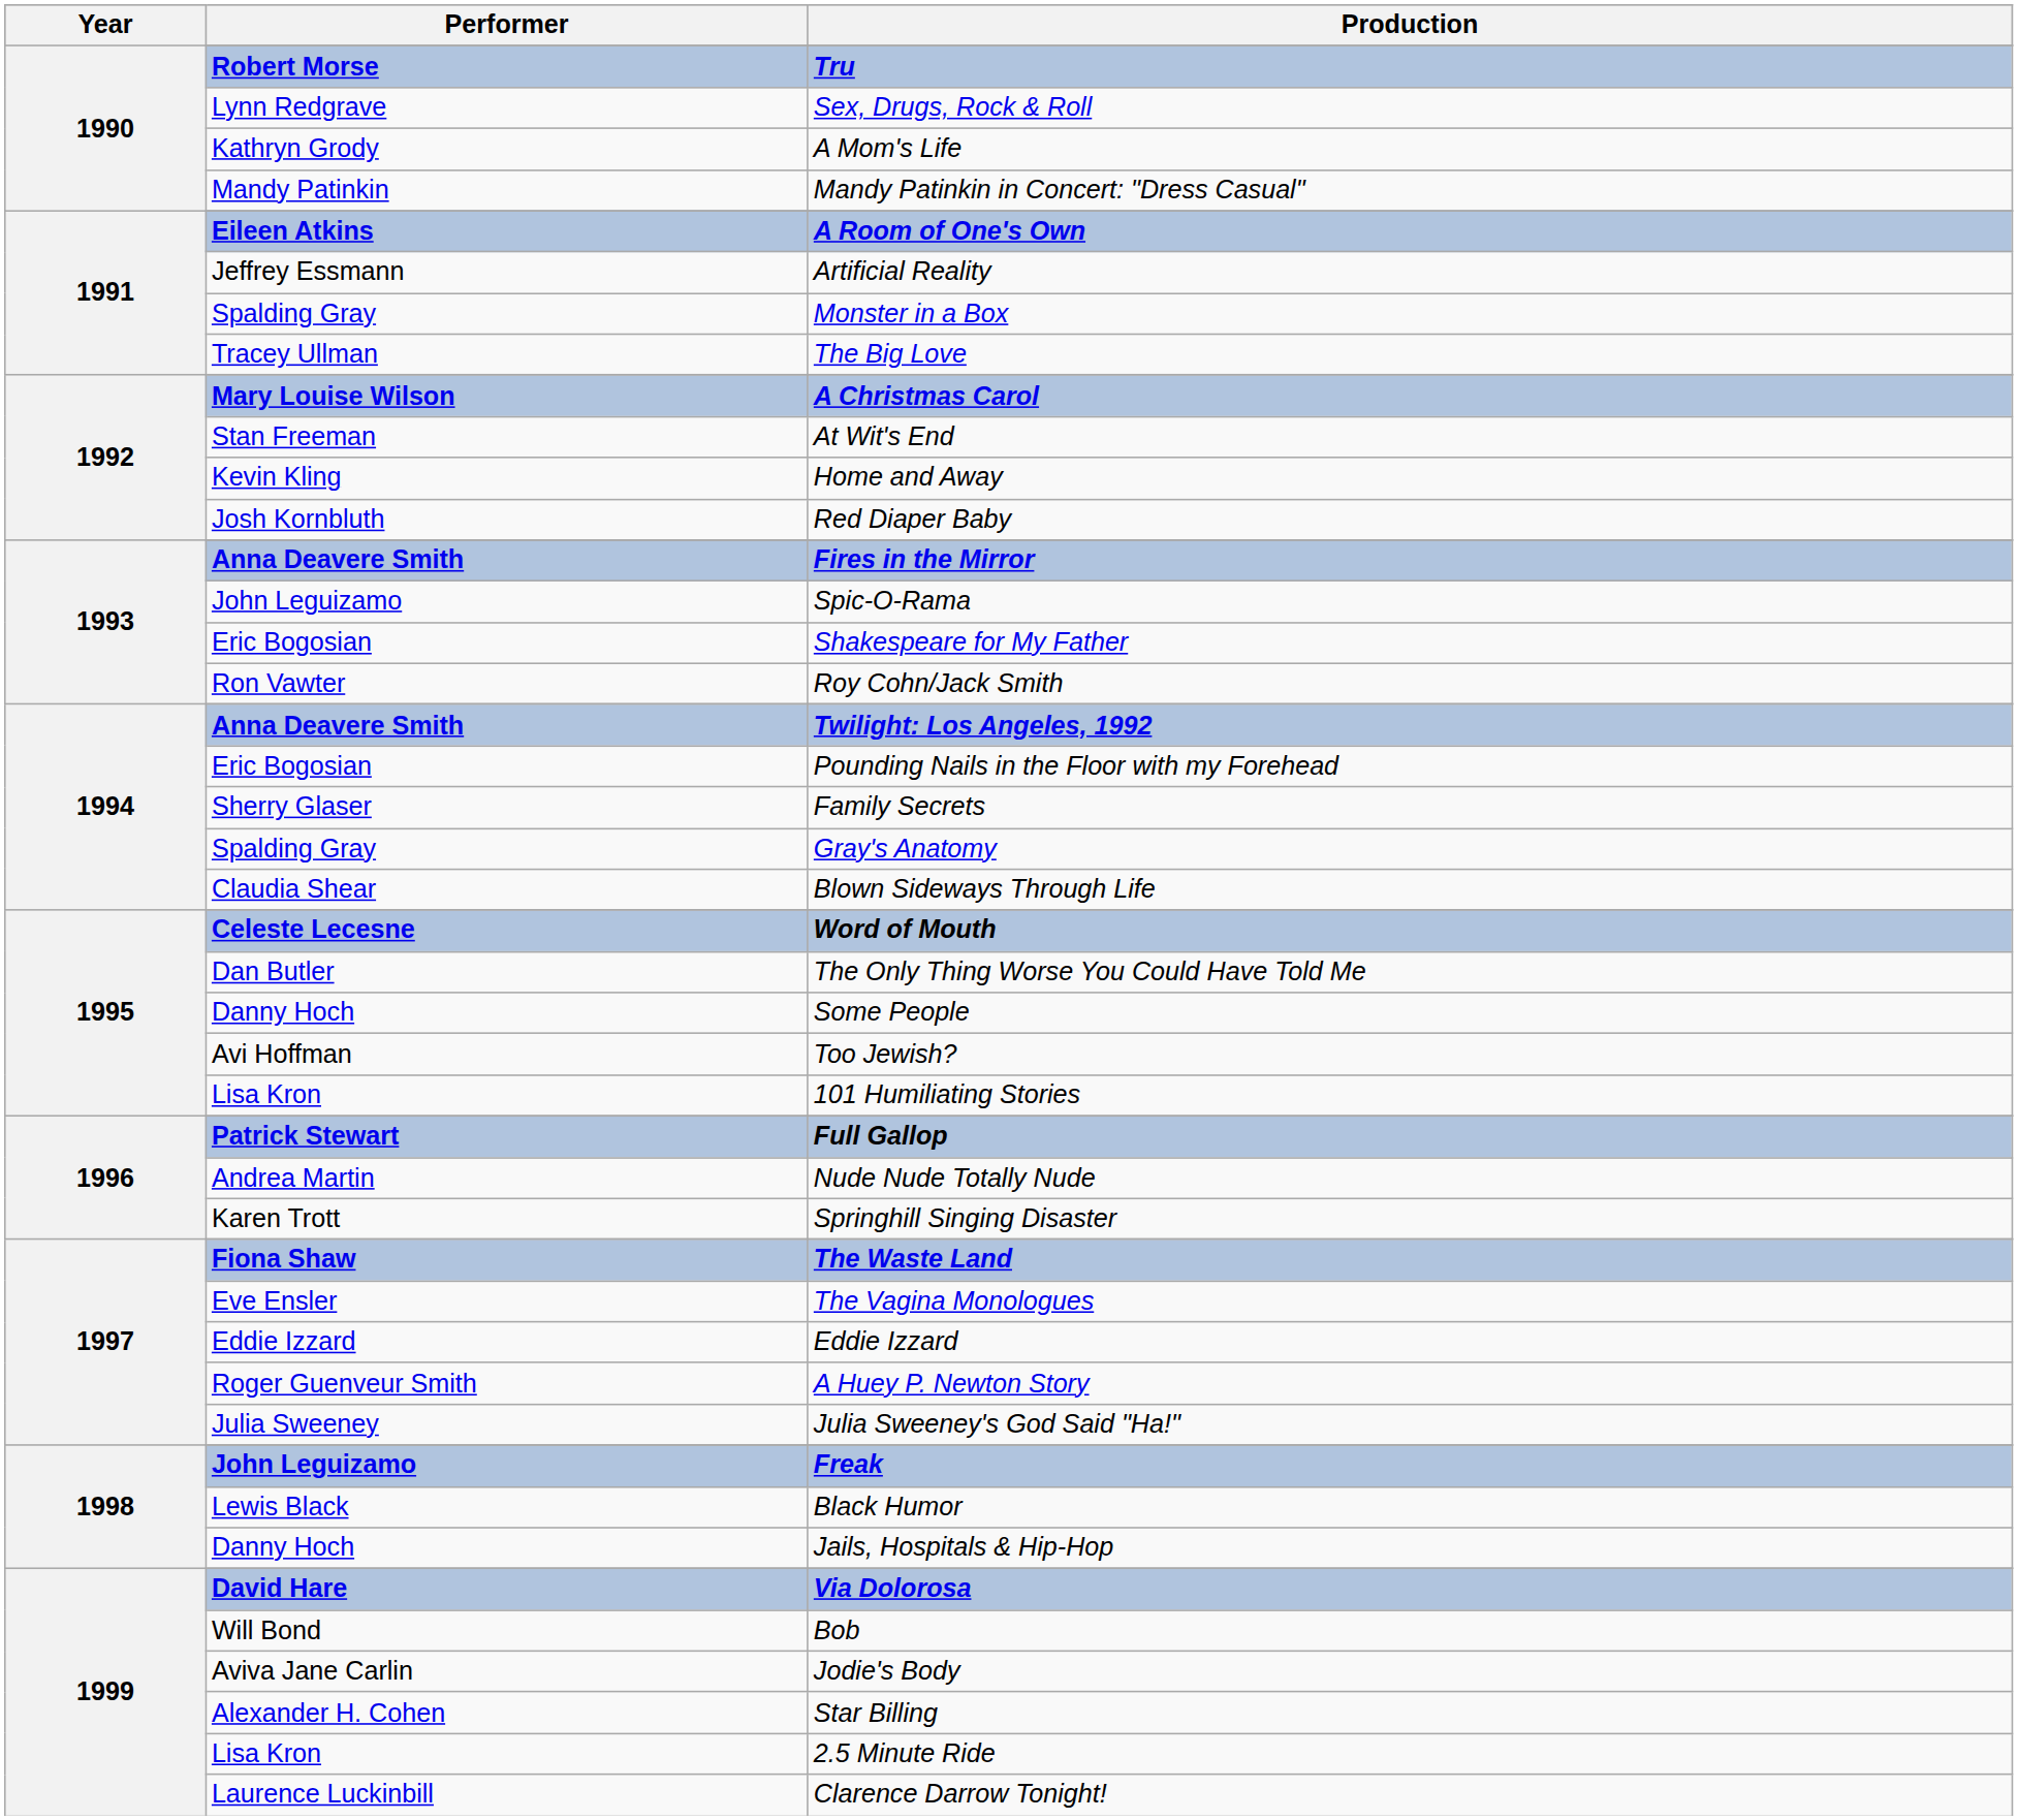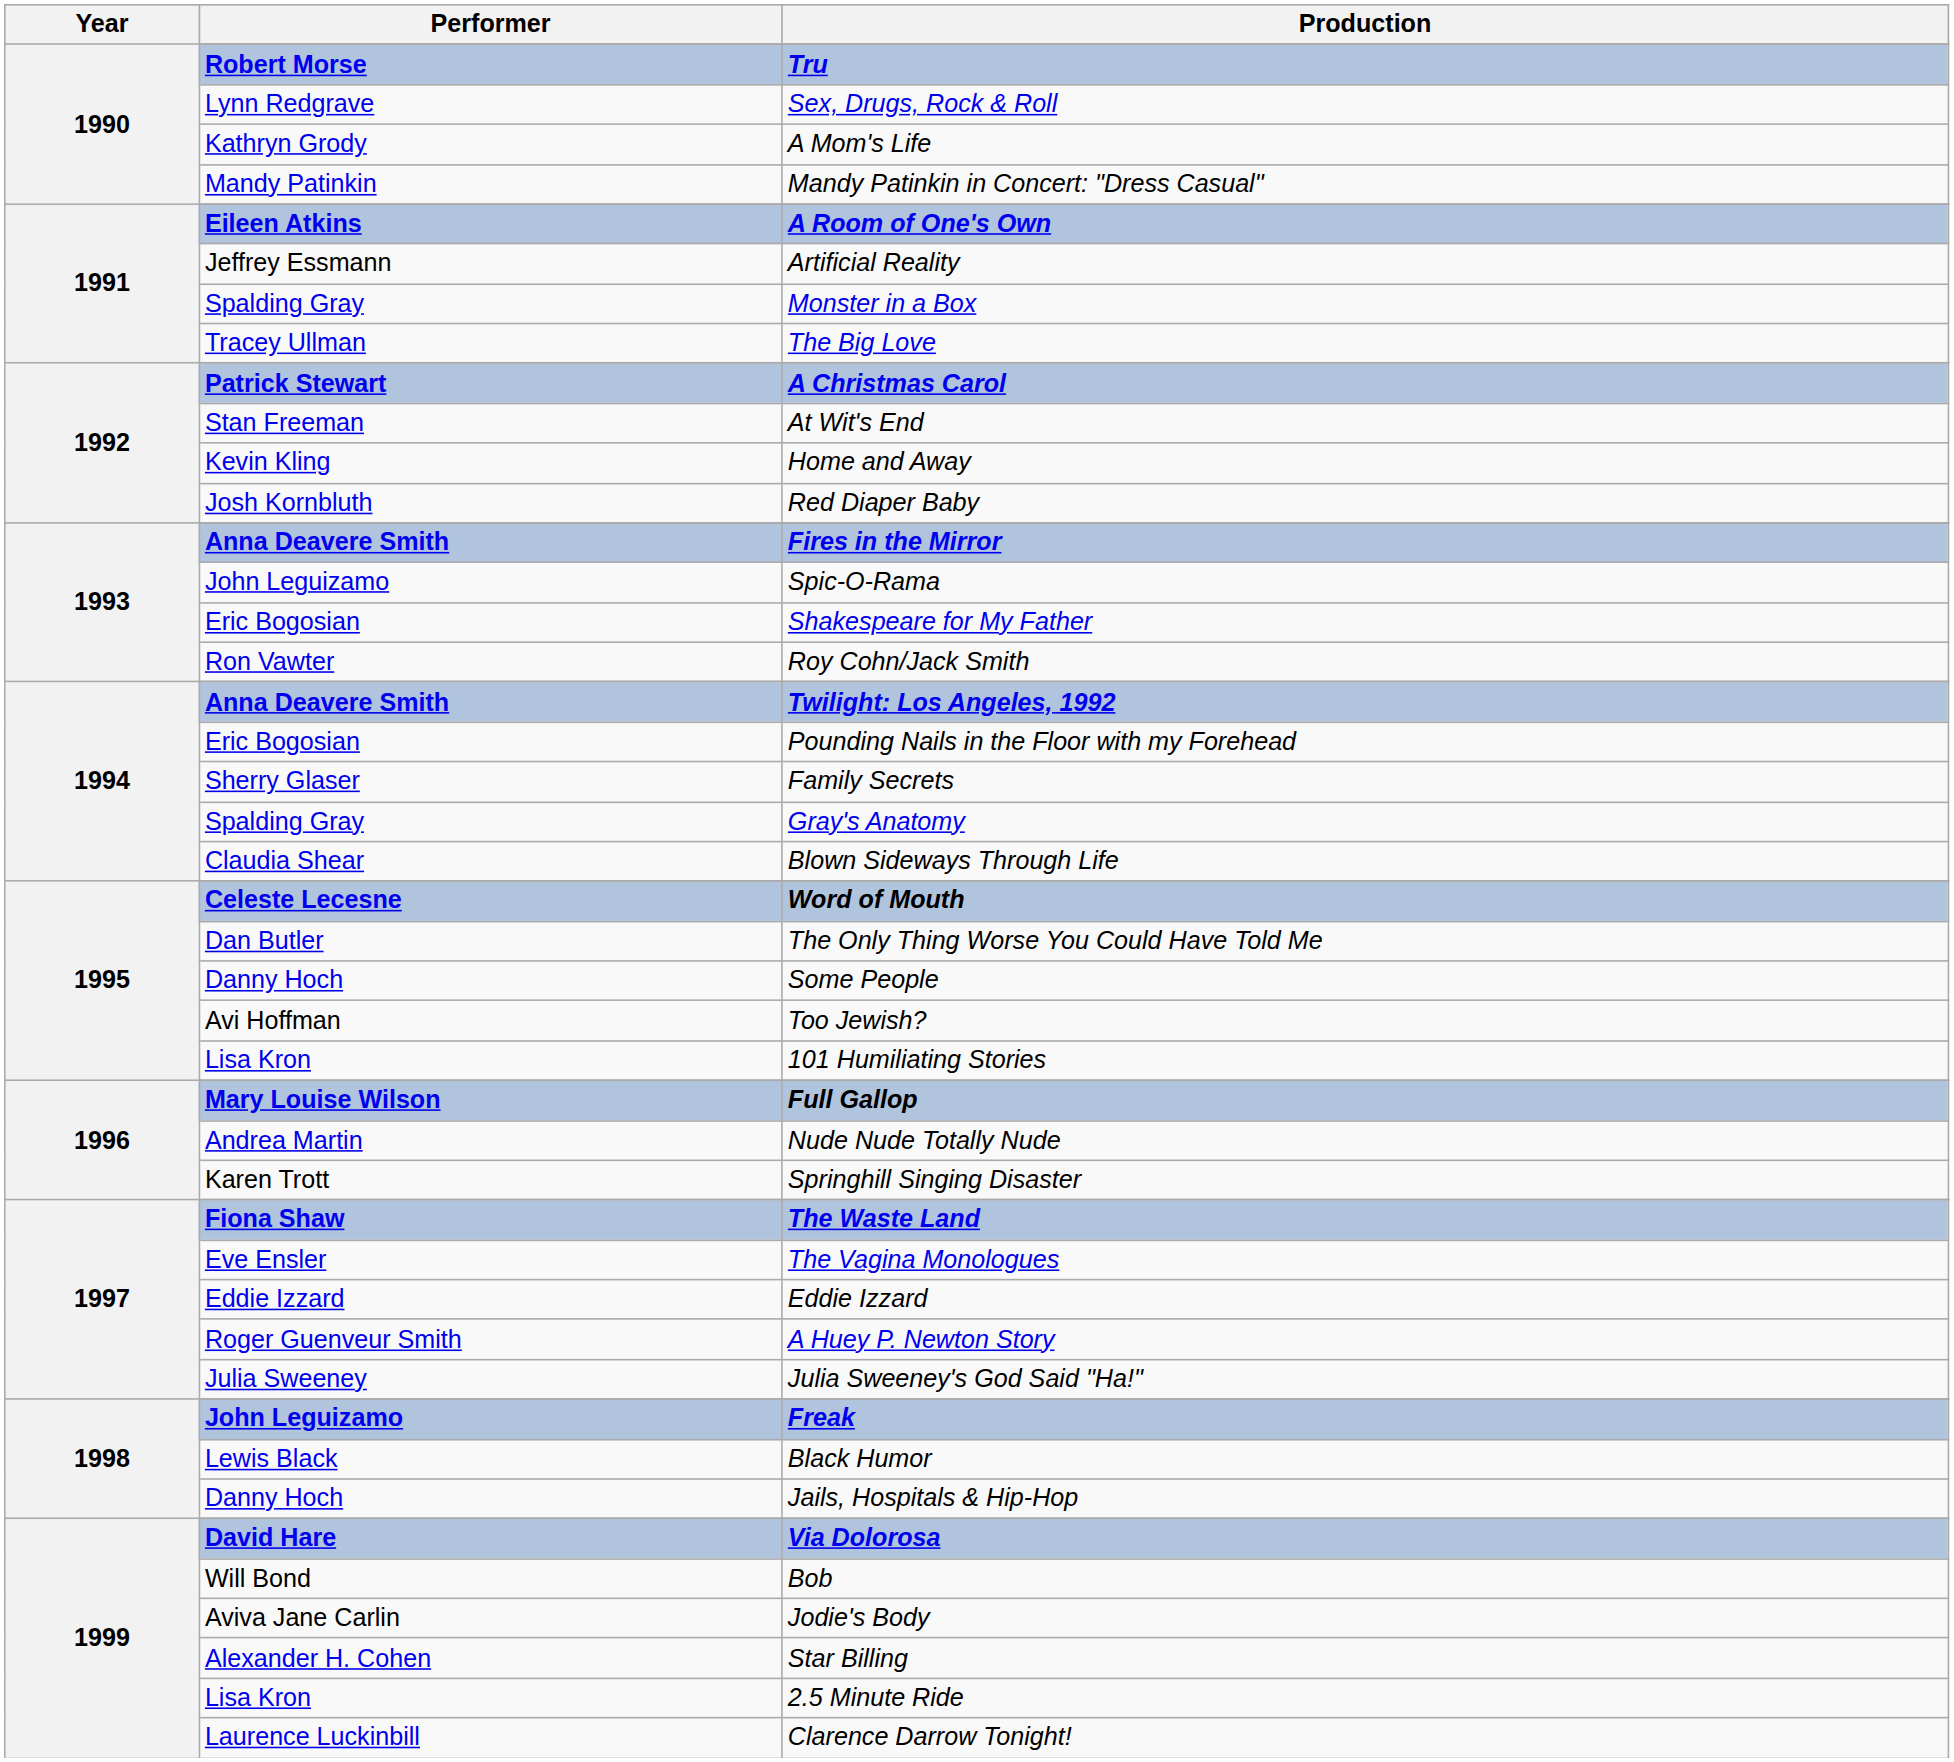 <table class="wikitable" style="width:98%;">
 <tr style="background:#bebebe;">
 <th style="width:10%;">Year</th>
 <th style="width:30%;">Performer</th>
 <th style="width:60%;">Production</th>
 </tr>
 <tr>
 <th rowspan="5">1990</th>
 </tr>
 <tr style="background:#B0C4DE">
 <td><strong><a href='#'>Robert Morse</a></strong></td>
 <td><strong><em><a href='#'>Tru</a></em></strong></td>
 </tr>
 <tr>
 <td><a href='#'>Lynn Redgrave</a></td>
 <td><em><a href='#'>Sex, Drugs, Rock & Roll</a></em></td>
 </tr>
 <tr>
 <td><a href='#'>Kathryn Grody</a></td>
 <td><em>A Mom's Life</em></td>
 </tr>
 <tr>
 <td><a href='#'>Mandy Patinkin</a></td>
 <td><em>Mandy Patinkin in Concert: "Dress Casual"</em></td>
 </tr>
 <tr>
 <th rowspan="5">1991</th>
 </tr>
 <tr style="background:#B0C4DE">
 <td><strong><a href='#'>Eileen Atkins</a></strong></td>
 <td><strong><em><a href='#'>A Room of One's Own</a></em></strong></td>
 </tr>
 <tr>
 <td>Jeffrey Essmann</td>
 <td><em>Artificial Reality</em></td>
 </tr>
 <tr>
 <td><a href='#'>Spalding Gray</a></td>
 <td><em><a href='#'>Monster in a Box</a></em></td>
 </tr>
 <tr>
 <td><a href='#'>Tracey Ullman</a></td>
 <td><em><a href='#'>The Big Love</a></em></td>
 </tr>
 <tr>
 <th rowspan="5">1992</th>
 </tr>
 <tr style="background:#B0C4DE">
-<td><strong><a href='#'>Mary Louise Wilson</a></strong></td>
+<td><strong><a href='#'>Patrick Stewart</a></strong></td>
 <td><strong><em><a href='#'>A Christmas Carol</a></em></strong></td>
 </tr>
 <tr>
 <td><a href='#'>Stan Freeman</a></td>
 <td><em>At Wit's End</em></td>
 </tr>
 <tr>
 <td><a href='#'>Kevin Kling</a></td>
 <td><em>Home and Away</em></td>
 </tr>
 <tr>
 <td><a href='#'>Josh Kornbluth</a></td>
 <td><em>Red Diaper Baby</em></td>
 </tr>
 <tr>
 <th rowspan="5">1993</th>
 </tr>
 <tr style="background:#B0C4DE">
 <td><strong><a href='#'>Anna Deavere Smith</a></strong></td>
 <td><strong><em><a href='#'>Fires in the Mirror</a></em></strong></td>
 </tr>
 <tr>
 <td><a href='#'>John Leguizamo</a></td>
 <td><em>Spic-O-Rama</em></td>
 </tr>
 <tr>
 <td><a href='#'>Eric Bogosian</a></td>
 <td><em><a href='#'>Shakespeare for My Father</a></em></td>
 </tr>
 <tr>
 <td><a href='#'>Ron Vawter</a></td>
 <td><em>Roy Cohn/Jack Smith</em></td>
 </tr>
 <tr>
 <th rowspan="6">1994</th>
 </tr>
 <tr style="background:#B0C4DE">
 <td><strong><a href='#'>Anna Deavere Smith</a></strong></td>
 <td><strong><em><a href='#'>Twilight: Los Angeles, 1992</a></em></strong></td>
 </tr>
 <tr>
 <td><a href='#'>Eric Bogosian</a></td>
 <td><em>Pounding Nails in the Floor with my Forehead</em></td>
 </tr>
 <tr>
 <td><a href='#'>Sherry Glaser</a></td>
 <td><em>Family Secrets</em></td>
 </tr>
 <tr>
 <td><a href='#'>Spalding Gray</a></td>
 <td><em><a href='#'>Gray's Anatomy</a></em></td>
 </tr>
 <tr>
 <td><a href='#'>Claudia Shear</a></td>
 <td><em>Blown Sideways Through Life</em></td>
 </tr>
 <tr>
 <th rowspan="6">1995</th>
 </tr>
 <tr style="background:#B0C4DE">
 <td><strong><a href='#'>Celeste Lecesne</a></strong></td>
 <td><strong><em>Word of Mouth</em></strong></td>
 </tr>
 <tr>
 <td><a href='#'>Dan Butler</a></td>
 <td><em>The Only Thing Worse You Could Have Told Me</em></td>
 </tr>
 <tr>
 <td><a href='#'>Danny Hoch</a></td>
 <td><em>Some People</em></td>
 </tr>
 <tr>
 <td>Avi Hoffman</td>
 <td><em>Too Jewish?</em></td>
 </tr>
 <tr>
 <td><a href='#'>Lisa Kron</a></td>
 <td><em>101 Humiliating Stories</em></td>
 </tr>
 <tr>
 <th rowspan="4">1996</th>
 </tr>
 <tr style="background:#B0C4DE">
-<td><strong><a href='#'>Patrick Stewart</a></strong></td>
+<td><strong><a href='#'>Mary Louise Wilson</a></strong></td>
 <td><strong><em>Full Gallop</em></strong></td>
 </tr>
 <tr>
 <td><a href='#'>Andrea Martin</a></td>
 <td><em>Nude Nude Totally Nude</em></td>
 </tr>
 <tr>
 <td>Karen Trott</td>
 <td><em>Springhill Singing Disaster</em></td>
 </tr>
 <tr>
 <th rowspan="6">1997</th>
 </tr>
 <tr style="background:#B0C4DE">
 <td><strong><a href='#'>Fiona Shaw</a></strong></td>
 <td><strong><em><a href='#'>The Waste Land</a></em></strong></td>
 </tr>
 <tr>
 <td><a href='#'>Eve Ensler</a></td>
 <td><em><a href='#'>The Vagina Monologues</a></em></td>
 </tr>
 <tr>
 <td><a href='#'>Eddie Izzard</a></td>
 <td><em>Eddie Izzard</em></td>
 </tr>
 <tr>
 <td><a href='#'>Roger Guenveur Smith</a></td>
 <td><em><a href='#'>A Huey P. Newton Story</a></em></td>
 </tr>
 <tr>
 <td><a href='#'>Julia Sweeney</a></td>
 <td><em>Julia Sweeney's God Said "Ha!"</em></td>
 </tr>
 <tr>
 <th rowspan="4">1998</th>
 </tr>
 <tr style="background:#B0C4DE">
 <td><strong><a href='#'>John Leguizamo</a></strong></td>
 <td><strong><em><a href='#'>Freak</a></em></strong></td>
 </tr>
 <tr>
 <td><a href='#'>Lewis Black</a></td>
 <td><em>Black Humor</em></td>
 </tr>
 <tr>
 <td><a href='#'>Danny Hoch</a></td>
 <td><em>Jails, Hospitals & Hip-Hop</em></td>
 </tr>
 <tr>
 <th rowspan="7">1999</th>
 </tr>
 <tr style="background:#B0C4DE">
 <td><strong><a href='#'>David Hare</a></strong></td>
 <td><strong><em><a href='#'>Via Dolorosa</a></em></strong></td>
 </tr>
 <tr>
 <td>Will Bond</td>
 <td><em>Bob</em></td>
 </tr>
 <tr>
 <td>Aviva Jane Carlin</td>
 <td><em>Jodie's Body</em></td>
 </tr>
 <tr>
 <td><a href='#'>Alexander H. Cohen</a></td>
 <td><em>Star Billing</em></td>
 </tr>
 <tr>
 <td><a href='#'>Lisa Kron</a></td>
 <td><em>2.5 Minute Ride</em></td>
 </tr>
 <tr>
 <td><a href='#'>Laurence Luckinbill</a></td>
 <td><em>Clarence Darrow Tonight!</em></td>
 </tr>
 </table>
